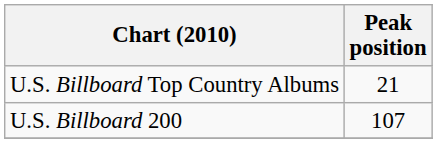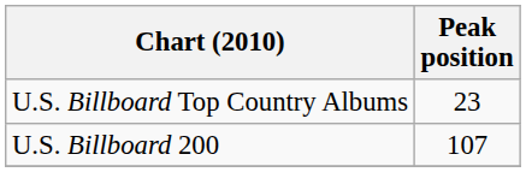 <table class="wikitable">
 <tr>
 <th>Chart (2010)</th>
 <th>Peak<br>position</th>
 </tr>
 <tr>
 <td>U.S. <em>Billboard</em> Top Country Albums</td>
-<td align="center">21</td>
+<td align="center">23</td>
 </tr>
 <tr>
 <td>U.S. <em>Billboard</em> 200</td>
 <td align="center">107</td>
 </tr>
 <tr>
 </tr>
 </table>
